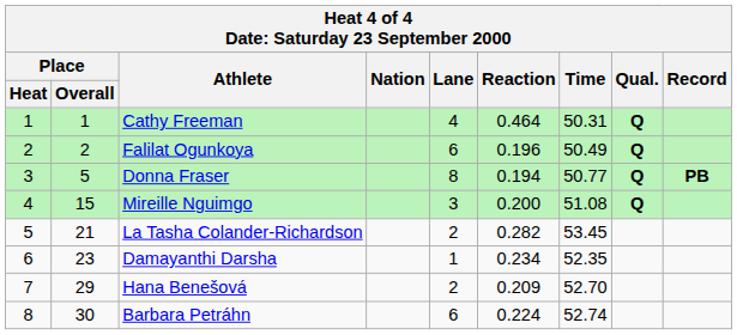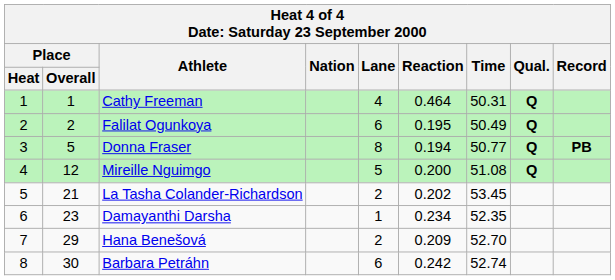 <table class="wikitable sortable">
 <tr>
 <th colspan=9>Heat 4 of 4 <br> Date: Saturday 23 September 2000 <br></th>
 </tr>
 <tr>
 <th colspan=2>Place</th>
 <th rowspan=2>Athlete</th>
 <th rowspan=2>Nation</th>
 <th rowspan=2>Lane</th>
 <th rowspan=2>Reaction</th>
 <th rowspan=2>Time</th>
 <th rowspan=2>Qual.</th>
 <th rowspan=2>Record</th>
 </tr>
 <tr>
 <th>Heat</th>
 <th>Overall</th>
 </tr>
 <tr bgcolor = "bbf3bb">
 <td align="center">1</td>
 <td align="center">1</td>
 <td align="left"><a href='#'>Cathy Freeman</a></td>
 <td align="left"></td>
 <td align="center">4</td>
 <td align="center">0.464</td>
 <td align="center">50.31</td>
 <td align="center"><strong>Q </strong></td>
 <td align="center"></td>
 </tr>
 <tr bgcolor = "bbf3bb">
 <td align="center">2</td>
 <td align="center">2</td>
 <td align="left"><a href='#'>Falilat Ogunkoya</a></td>
 <td align="left"></td>
 <td align="center">6</td>
-<td align="center">0.196</td>
+<td align="center">0.195</td>
 <td align="center">50.49</td>
 <td align="center"><strong>Q </strong></td>
 <td align="center"></td>
 </tr>
 <tr bgcolor = "bbf3bb">
 <td align="center">3</td>
 <td align="center">5</td>
 <td align="left"><a href='#'>Donna Fraser</a></td>
 <td align="left"></td>
 <td align="center">8</td>
 <td align="center">0.194</td>
 <td align="center">50.77</td>
 <td align="center"><strong>Q </strong></td>
 <td align="center"><strong>PB</strong></td>
 </tr>
 <tr bgcolor = "bbf3bb">
 <td align="center">4</td>
-<td align="center">15</td>
+<td align="center">12</td>
 <td align="left"><a href='#'>Mireille Nguimgo</a></td>
 <td align="left"></td>
-<td align="center">3</td>
+<td align="center">5</td>
 <td align="center">0.200</td>
 <td align="center">51.08</td>
 <td align="center"><strong>Q</strong></td>
 <td align="center"></td>
 </tr>
 <tr>
 <td align="center">5</td>
 <td align="center">21</td>
 <td align="left"><a href='#'>La Tasha Colander-Richardson</a></td>
 <td align="left"></td>
 <td align="center">2</td>
-<td align="center">0.282</td>
+<td align="center">0.202</td>
 <td align="center">53.45</td>
 <td align="center"></td>
 <td align="center"></td>
 </tr>
 <tr>
 <td align="center">6</td>
 <td align="center">23</td>
 <td align="left"><a href='#'>Damayanthi Darsha</a></td>
 <td align="left"></td>
 <td align="center">1</td>
 <td align="center">0.234</td>
 <td align="center">52.35</td>
 <td align="center"></td>
 <td align="center"></td>
 </tr>
 <tr>
 <td align="center">7</td>
 <td align="center">29</td>
 <td align="left"><a href='#'>Hana Benešová</a></td>
 <td align="left"></td>
 <td align="center">2</td>
 <td align="center">0.209</td>
 <td align="center">52.70</td>
 <td align="center"></td>
 <td align="center"></td>
 </tr>
 <tr>
 <td align="center">8</td>
 <td align="center">30</td>
 <td align="left"><a href='#'>Barbara Petráhn</a></td>
 <td align="left"></td>
 <td align="center">6</td>
-<td align="center">0.224</td>
+<td align="center">0.242</td>
 <td align="center">52.74</td>
 <td align="center"></td>
 <td align="center"></td>
 </tr>
 </table>
